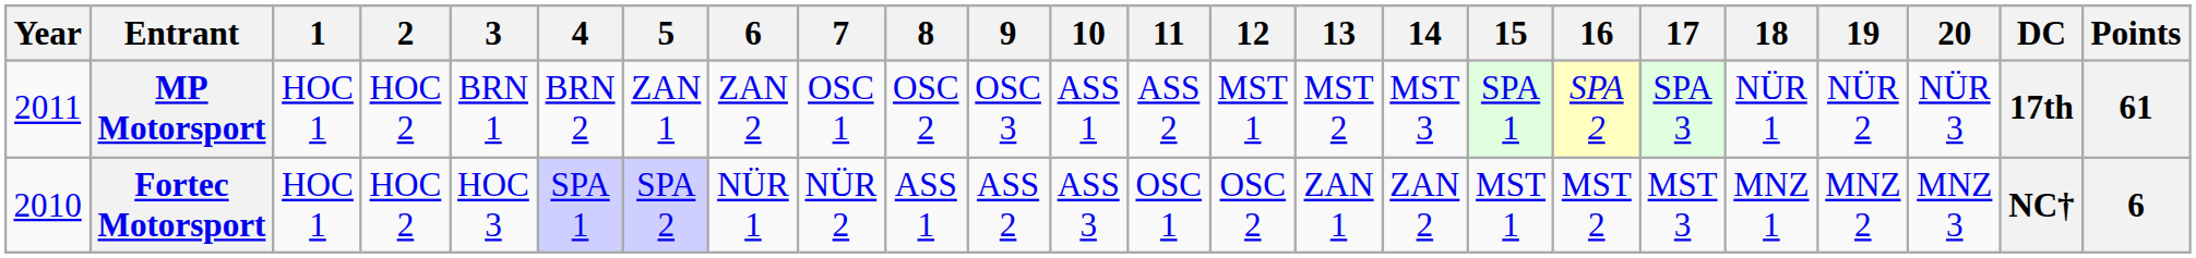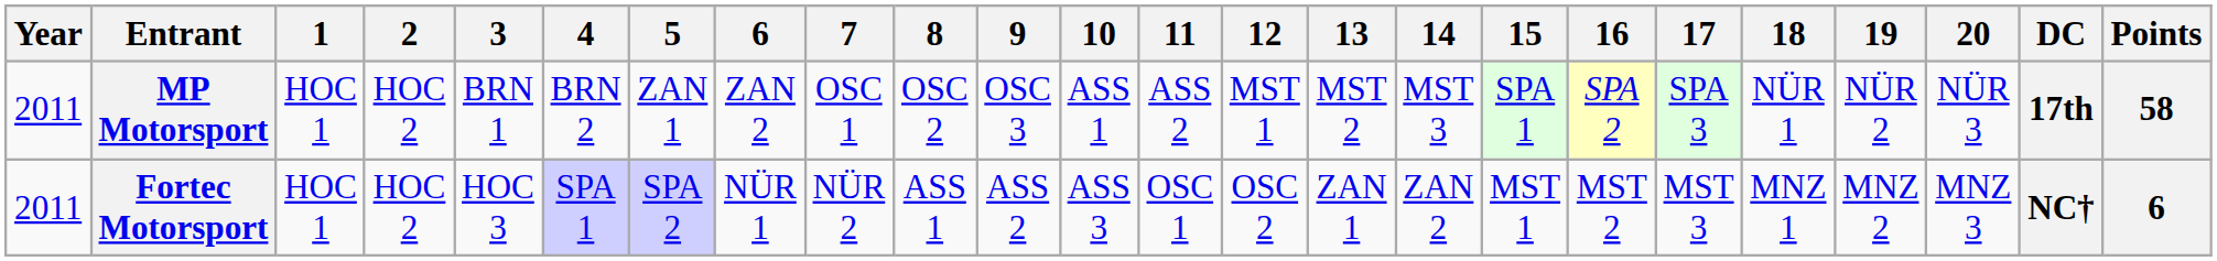 <table class="wikitable" style="text-align:center; font-size:85%">
 <tr>
 <th>Year</th>
 <th>Entrant</th>
 <th>1</th>
 <th>2</th>
 <th>3</th>
 <th>4</th>
 <th>5</th>
 <th>6</th>
 <th>7</th>
 <th>8</th>
 <th>9</th>
 <th>10</th>
 <th>11</th>
 <th>12</th>
 <th>13</th>
 <th>14</th>
 <th>15</th>
 <th>16</th>
 <th>17</th>
 <th>18</th>
 <th>19</th>
 <th>20</th>
 <th>DC</th>
 <th>Points</th>
 </tr>
 <tr>
 <td><a href='#'>2011</a></td>
 <th><a href='#'>MP Motorsport</a></th>
 <td style="background:#;"><a href='#'>HOC<br>1</a><br></td>
 <td style="background:#;"><a href='#'>HOC<br>2</a><br></td>
 <td style="background:#;"><a href='#'>BRN<br>1</a><br></td>
 <td style="background:#;"><a href='#'>BRN<br>2</a><br></td>
 <td style="background:#;"><a href='#'>ZAN<br>1</a><br></td>
 <td style="background:#;"><a href='#'>ZAN<br>2</a><br></td>
 <td style="background:#;"><a href='#'>OSC<br>1</a><br></td>
 <td style="background:#;"><a href='#'>OSC<br>2</a><br></td>
 <td style="background:#;"><a href='#'>OSC<br>3</a><br></td>
 <td style="background:#;"><a href='#'>ASS<br>1</a><br></td>
 <td style="background:#;"><a href='#'>ASS<br>2</a><br></td>
 <td style="background:#;"><a href='#'>MST<br>1</a><br></td>
 <td style="background:#;"><a href='#'>MST<br>2</a><br></td>
 <td style="background:#;"><a href='#'>MST<br>3</a><br></td>
 <td style="background:#dfffdf;"><a href='#'>SPA<br>1</a><br></td>
 <td style="background:#ffffbf;"><em><a href='#'>SPA<br>2</a></em><br></td>
 <td style="background:#dfffdf;"><a href='#'>SPA<br>3</a><br></td>
 <td style="background:#;"><a href='#'>NÜR<br>1</a><br></td>
 <td style="background:#;"><a href='#'>NÜR<br>2</a><br></td>
 <td style="background:#;"><a href='#'>NÜR<br>3</a><br></td>
 <th>17th</th>
-<th>61</th>
+<th>58</th>
 </tr>
 <tr>
-<td><a href='#'>2010</a></td>
+<td><a href='#'>2011</a></td>
 <th><a href='#'>Fortec Motorsport</a></th>
 <td style="background:#;"><a href='#'>HOC<br>1</a><br></td>
 <td style="background:#;"><a href='#'>HOC<br>2</a><br></td>
 <td style="background:#;"><a href='#'>HOC<br>3</a><br></td>
 <td style="background:#cfcfff;"><a href='#'>SPA<br>1</a><br></td>
 <td style="background:#cfcfff;"><a href='#'>SPA<br>2</a><br></td>
 <td style="background:#;"><a href='#'>NÜR<br>1</a><br></td>
 <td style="background:#;"><a href='#'>NÜR<br>2</a><br></td>
 <td style="background:#;"><a href='#'>ASS<br>1</a><br></td>
 <td style="background:#;"><a href='#'>ASS<br>2</a><br></td>
 <td style="background:#;"><a href='#'>ASS<br>3</a><br></td>
 <td style="background:#;"><a href='#'>OSC<br>1</a><br></td>
 <td style="background:#;"><a href='#'>OSC<br>2</a><br></td>
 <td style="background:#;"><a href='#'>ZAN<br>1</a><br></td>
 <td style="background:#;"><a href='#'>ZAN<br>2</a><br></td>
 <td style="background:#;"><a href='#'>MST<br>1</a><br></td>
 <td style="background:#;"><a href='#'>MST<br>2</a><br></td>
 <td style="background:#;"><a href='#'>MST<br>3</a><br></td>
 <td style="background:#;"><a href='#'>MNZ<br>1</a><br></td>
 <td style="background:#;"><a href='#'>MNZ<br>2</a><br></td>
 <td style="background:#;"><a href='#'>MNZ<br>3</a><br></td>
 <th>NC†</th>
 <th>6</th>
 </tr>
 </table>
